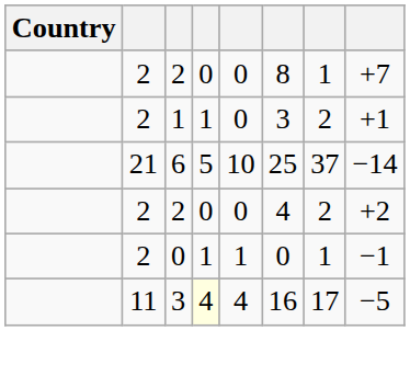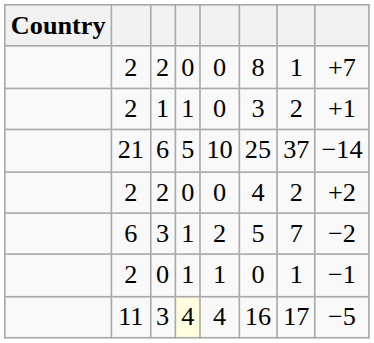 <table class="wikitable sortable" style="text-align: center;">
 <tr>
 <th>Country</th>
 <th></th>
 <th></th>
 <th></th>
 <th></th>
 <th></th>
 <th></th>
 <th></th>
 </tr>
 <tr>
 <td align=left></td>
 <td>2</td>
 <td>2</td>
 <td>0</td>
 <td>0</td>
 <td>8</td>
 <td>1</td>
 <td>+7</td>
 </tr>
 <tr>
 <td align=left></td>
 <td>2</td>
 <td>1</td>
 <td>1</td>
 <td>0</td>
 <td>3</td>
 <td>2</td>
 <td>+1</td>
 </tr>
 <tr>
 <td align=left></td>
 <td>21</td>
 <td>6</td>
 <td>5</td>
 <td>10</td>
 <td>25</td>
 <td>37</td>
 <td>−14</td>
 </tr>
 <tr>
 <td align=left></td>
 <td>2</td>
 <td>2</td>
 <td>0</td>
 <td>0</td>
 <td>4</td>
 <td>2</td>
 <td>+2</td>
 </tr>
 <tr>
 <td align=left></td>
+<td>6</td>
+<td>3</td>
+<td>1</td>
+<td>2</td>
+<td>5</td>
+<td>7</td>
+<td>−2</td>
+</tr>
+<tr>
+<td align=left></td>
 <td>2</td>
 <td>0</td>
 <td>1</td>
 <td>1</td>
 <td>0</td>
 <td>1</td>
 <td>−1</td>
 </tr>
 <tr>
 <td align=left></td>
 <td>11</td>
 <td>3</td>
 <td style="background: lightyellow;">4</td>
 <td>4</td>
 <td>16</td>
 <td>17</td>
 <td>−5</td>
 </tr>
 </table>
